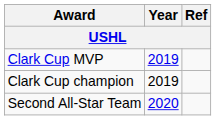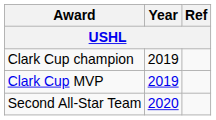 <table class="wikitable">
 <tr>
 <th>Award</th>
 <th>Year</th>
 <th>Ref</th>
 </tr>
 <tr>
 <th colspan="3"><a href='#'>USHL</a></th>
 </tr>
 <tr>
-<td><a href='#'>Clark Cup</a> MVP</td>
-<td><a href='#'>2019</a></td>
+<td>Clark Cup champion</td>
+<td>2019</td>
 <td></td>
 </tr>
 <tr>
-<td>Clark Cup champion</td>
-<td>2019</td>
+<td><a href='#'>Clark Cup</a> MVP</td>
+<td><a href='#'>2019</a></td>
 <td></td>
 </tr>
 <tr>
 <td>Second All-Star Team</td>
 <td><a href='#'>2020</a></td>
 <td></td>
 </tr>
 </table>
